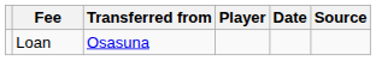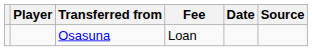 <table class="wikitable plainrowheaders sortable">
 <tr>
 <th></th>
+<th scope="col">Player</th>
+<th>Transferred from</th>
 <th style="width: 65px;">Fee</th>
-<th>Transferred from</th>
-<th scope="col">Player</th>
 <th scope="col">Date</th>
 <th scope="col">Source</th>
 </tr>
 <tr>
 <td align="center"></td>
+<td></td>
+<td> <a href='#'>Osasuna</a></td>
 <td>Loan</td>
-<td> <a href='#'>Osasuna</a></td>
-<td></td>
 <td></td>
 <td></td>
 </tr>
 </table>
